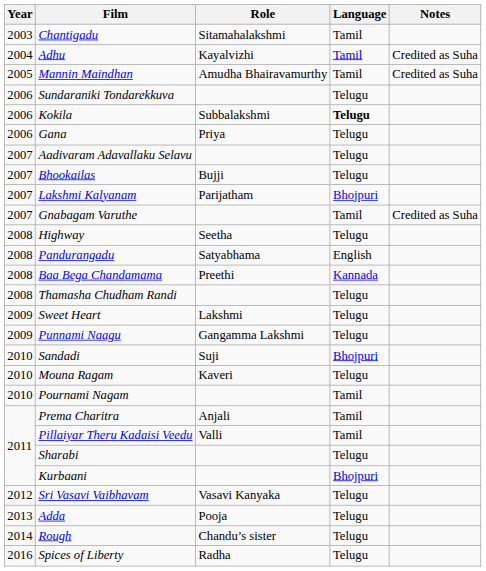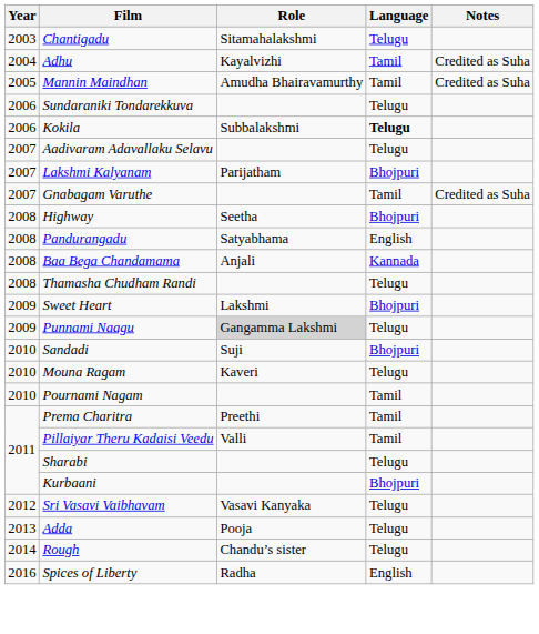 <table class="wikitable sortable">
 <tr style="background:#ccc; text-align:center;">
 <th>Year</th>
 <th>Film</th>
 <th>Role</th>
 <th>Language</th>
 <th>Notes</th>
 </tr>
 <tr>
 <td>2003</td>
 <td><em><a href='#'>Chantigadu</a></em></td>
 <td>Sitamahalakshmi</td>
-<td>Tamil</td>
+<td><a href='#'>Telugu</a></td>
 <td></td>
 </tr>
 <tr>
 <td>2004</td>
 <td><em><a href='#'>Adhu</a></em></td>
 <td>Kayalvizhi</td>
 <td><a href='#'>Tamil</a></td>
 <td>Credited as Suha</td>
 </tr>
 <tr>
 <td>2005</td>
 <td><em><a href='#'>Mannin Maindhan</a></em></td>
 <td>Amudha Bhairavamurthy</td>
 <td>Tamil</td>
 <td>Credited as Suha</td>
 </tr>
 <tr>
 <td>2006</td>
 <td><em>Sundaraniki Tondarekkuva</em></td>
 <td></td>
 <td>Telugu</td>
 <td></td>
 </tr>
 <tr>
 <td>2006</td>
 <td><em>Kokila</em></td>
 <td>Subbalakshmi</td>
 <td><strong>Telugu</strong></td>
 <td></td>
 </tr>
 <tr>
-<td>2006</td>
-<td><em>Gana</em></td>
-<td>Priya</td>
-<td>Telugu</td>
-<td></td>
-</tr>
-<tr>
 <td>2007</td>
 <td><em>Aadivaram Adavallaku Selavu</em></td>
 <td></td>
-<td>Telugu</td>
-<td></td>
-</tr>
-<tr>
-<td>2007</td>
-<td><em><a href='#'>Bhookailas</a></em></td>
-<td>Bujji</td>
 <td>Telugu</td>
 <td></td>
 </tr>
 <tr>
 <td>2007</td>
 <td><em><a href='#'>Lakshmi Kalyanam</a></em></td>
 <td>Parijatham</td>
 <td><a href='#'>Bhojpuri</a></td>
 <td></td>
 </tr>
 <tr>
 <td>2007</td>
 <td><em>Gnabagam Varuthe</em></td>
 <td></td>
 <td>Tamil</td>
 <td>Credited as Suha</td>
 </tr>
 <tr>
 <td>2008</td>
 <td><em>Highway</em></td>
 <td>Seetha</td>
-<td>Telugu</td>
+<td><a href='#'>Bhojpuri</a></td>
 <td></td>
 </tr>
 <tr>
 <td>2008</td>
 <td><em><a href='#'>Pandurangadu</a></em></td>
 <td>Satyabhama</td>
 <td>English</td>
 <td></td>
 </tr>
 <tr>
 <td>2008</td>
 <td><em><a href='#'>Baa Bega Chandamama</a></em></td>
-<td>Preethi</td>
+<td>Anjali</td>
 <td><a href='#'>Kannada</a></td>
 <td></td>
 </tr>
 <tr>
 <td>2008</td>
 <td><em>Thamasha Chudham Randi</em></td>
 <td></td>
 <td>Telugu</td>
 <td></td>
 </tr>
 <tr>
 <td>2009</td>
 <td><em>Sweet Heart</em></td>
 <td>Lakshmi</td>
-<td>Telugu</td>
+<td><a href='#'>Bhojpuri</a></td>
 <td></td>
 </tr>
 <tr>
 <td>2009</td>
 <td><em><a href='#'>Punnami Naagu</a></em></td>
-<td>Gangamma Lakshmi</td>
+<td style="background: lightgrey;">Gangamma Lakshmi</td>
 <td>Telugu</td>
 <td></td>
 </tr>
 <tr>
 <td>2010</td>
 <td><em>Sandadi</em></td>
 <td>Suji</td>
 <td><a href='#'>Bhojpuri</a></td>
 <td></td>
 </tr>
 <tr>
 <td>2010</td>
 <td><em>Mouna Ragam</em></td>
 <td>Kaveri</td>
 <td>Telugu</td>
 <td></td>
 </tr>
 <tr>
 <td>2010</td>
 <td><em>Pournami Nagam</em></td>
 <td></td>
 <td>Tamil</td>
 <td></td>
 </tr>
 <tr>
 <td rowspan="4">2011</td>
 <td><em>Prema Charitra</em></td>
-<td>Anjali</td>
+<td>Preethi</td>
 <td>Tamil</td>
 <td></td>
 </tr>
 <tr>
 <td><em><a href='#'>Pillaiyar Theru Kadaisi Veedu</a></em></td>
 <td>Valli</td>
 <td>Tamil</td>
 <td></td>
 </tr>
 <tr>
 <td><em>Sharabi</em></td>
 <td></td>
 <td>Telugu</td>
 <td></td>
 </tr>
 <tr>
 <td><em>Kurbaani</em></td>
 <td></td>
 <td><a href='#'>Bhojpuri</a></td>
 <td></td>
 </tr>
 <tr>
 <td>2012</td>
 <td><em><a href='#'>Sri Vasavi Vaibhavam</a></em></td>
 <td>Vasavi Kanyaka</td>
 <td>Telugu</td>
 <td></td>
 </tr>
 <tr>
 <td>2013</td>
 <td><em><a href='#'>Adda</a></em></td>
 <td>Pooja</td>
 <td>Telugu</td>
 <td></td>
 </tr>
 <tr>
 <td>2014</td>
 <td><em><a href='#'>Rough</a></em></td>
 <td>Chandu’s sister</td>
 <td>Telugu</td>
 <td></td>
 </tr>
 <tr>
 <td>2016</td>
 <td><em> Spices of Liberty</em></td>
 <td>Radha</td>
-<td>Telugu</td>
+<td>English</td>
 <td></td>
 </tr>
 </table>
